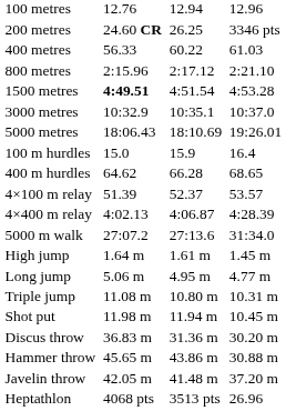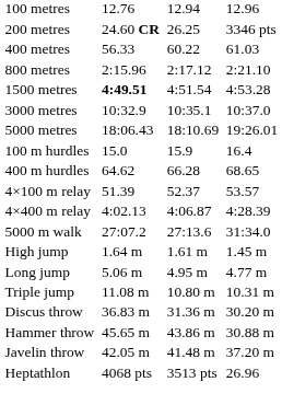 <table>
 <tr>
 <td>100 metres</td>
 <td></td>
 <td>12.76</td>
 <td></td>
 <td>12.94</td>
 <td></td>
 <td>12.96</td>
 </tr>
 <tr>
 <td>200 metres</td>
 <td></td>
 <td>24.60 <strong>CR</strong></td>
 <td></td>
 <td>26.25</td>
 <td></td>
 <td>3346 pts</td>
 </tr>
 <tr>
 <td>400 metres</td>
 <td></td>
 <td>56.33</td>
 <td></td>
 <td>60.22</td>
 <td></td>
 <td>61.03</td>
 </tr>
 <tr>
 <td>800 metres</td>
 <td></td>
 <td>2:15.96</td>
 <td></td>
 <td>2:17.12</td>
 <td></td>
 <td>2:21.10</td>
 </tr>
 <tr>
 <td>1500 metres</td>
 <td></td>
 <td><strong>4:49.51</strong></td>
 <td></td>
 <td>4:51.54</td>
 <td></td>
 <td>4:53.28</td>
 </tr>
 <tr>
 <td>3000 metres</td>
 <td></td>
 <td>10:32.9</td>
 <td></td>
 <td>10:35.1</td>
 <td></td>
 <td>10:37.0</td>
 </tr>
 <tr>
 <td>5000 metres</td>
 <td></td>
 <td>18:06.43</td>
 <td></td>
 <td>18:10.69</td>
 <td></td>
 <td>19:26.01</td>
 </tr>
 <tr>
 <td>100 m hurdles</td>
 <td></td>
 <td>15.0</td>
 <td></td>
 <td>15.9</td>
 <td></td>
 <td>16.4</td>
 </tr>
 <tr>
 <td>400 m hurdles</td>
 <td></td>
 <td>64.62</td>
 <td></td>
 <td>66.28</td>
 <td></td>
 <td>68.65</td>
 </tr>
 <tr>
 <td>4×100 m relay</td>
 <td></td>
 <td>51.39</td>
 <td></td>
 <td>52.37</td>
 <td></td>
 <td>53.57</td>
 </tr>
 <tr>
 <td>4×400 m relay</td>
 <td></td>
 <td>4:02.13</td>
 <td></td>
 <td>4:06.87</td>
 <td></td>
 <td>4:28.39</td>
 </tr>
 <tr>
 <td>5000 m walk</td>
 <td></td>
 <td>27:07.2</td>
 <td></td>
 <td>27:13.6</td>
 <td></td>
 <td>31:34.0</td>
 </tr>
 <tr>
 <td>High jump</td>
 <td></td>
 <td>1.64 m</td>
 <td></td>
 <td>1.61 m</td>
 <td></td>
 <td>1.45 m</td>
 </tr>
 <tr>
 <td>Long jump</td>
 <td></td>
 <td>5.06 m</td>
 <td></td>
 <td>4.95 m</td>
 <td></td>
 <td>4.77 m</td>
 </tr>
 <tr>
 <td>Triple jump</td>
 <td></td>
 <td>11.08 m</td>
 <td></td>
 <td>10.80 m</td>
 <td></td>
 <td>10.31 m</td>
 </tr>
 <tr>
-<td>Shot put</td>
-<td></td>
-<td>11.98 m</td>
-<td></td>
-<td>11.94 m</td>
-<td></td>
-<td>10.45 m</td>
-</tr>
-<tr>
 <td>Discus throw</td>
 <td></td>
 <td>36.83 m</td>
 <td></td>
 <td>31.36 m</td>
 <td></td>
 <td>30.20 m</td>
 </tr>
 <tr>
 <td>Hammer throw</td>
 <td></td>
 <td>45.65 m</td>
 <td></td>
 <td>43.86 m</td>
 <td></td>
 <td>30.88 m</td>
 </tr>
 <tr>
 <td>Javelin throw</td>
 <td></td>
 <td>42.05 m</td>
 <td></td>
 <td>41.48 m</td>
 <td></td>
 <td>37.20 m</td>
 </tr>
 <tr>
 <td>Heptathlon</td>
 <td></td>
 <td>4068 pts</td>
 <td></td>
 <td>3513 pts</td>
 <td></td>
 <td>26.96</td>
 </tr>
 </table>
